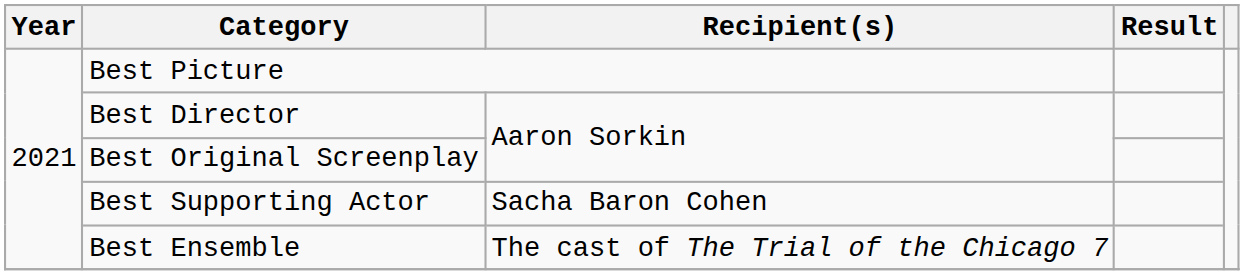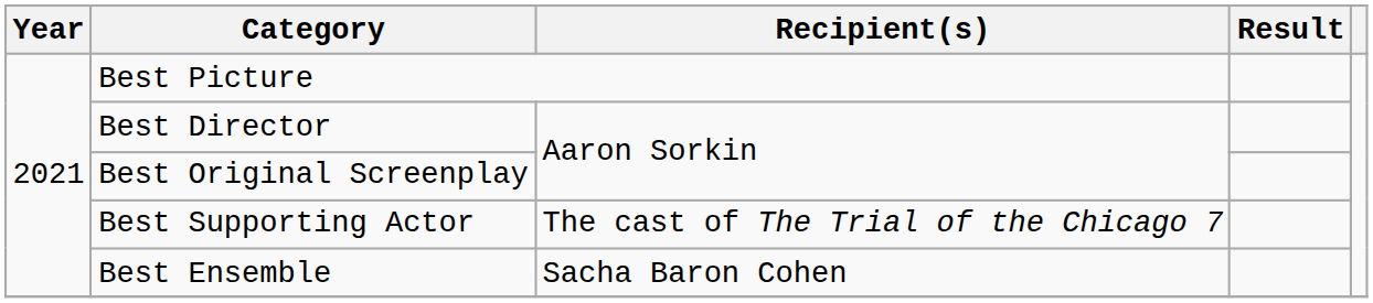 <table class="wikitable unsortable plainrowheaders">
 <tr>
 <th scope="col">Year</th>
 <th scope="col">Category</th>
 <th scope="col">Recipient(s)</th>
 <th scope="col">Result</th>
 <th scope="col" class="unsortable"></th>
 </tr>
 <tr>
 <td rowspan="5">2021</td>
 <td colspan="2">Best Picture</td>
 <td></td>
 <td rowspan="5" align="center"></td>
 </tr>
 <tr>
 <td>Best Director</td>
 <td rowspan="2">Aaron Sorkin</td>
 <td></td>
 </tr>
 <tr>
 <td>Best Original Screenplay</td>
 <td></td>
 </tr>
 <tr>
 <td>Best Supporting Actor</td>
-<td>Sacha Baron Cohen</td>
+<td>The cast of <em>The Trial of the Chicago 7</em></td>
 <td></td>
 </tr>
 <tr>
 <td>Best Ensemble</td>
-<td>The cast of <em>The Trial of the Chicago 7</em></td>
+<td>Sacha Baron Cohen</td>
 <td></td>
 </tr>
 <tr>
 </tr>
 </table>
